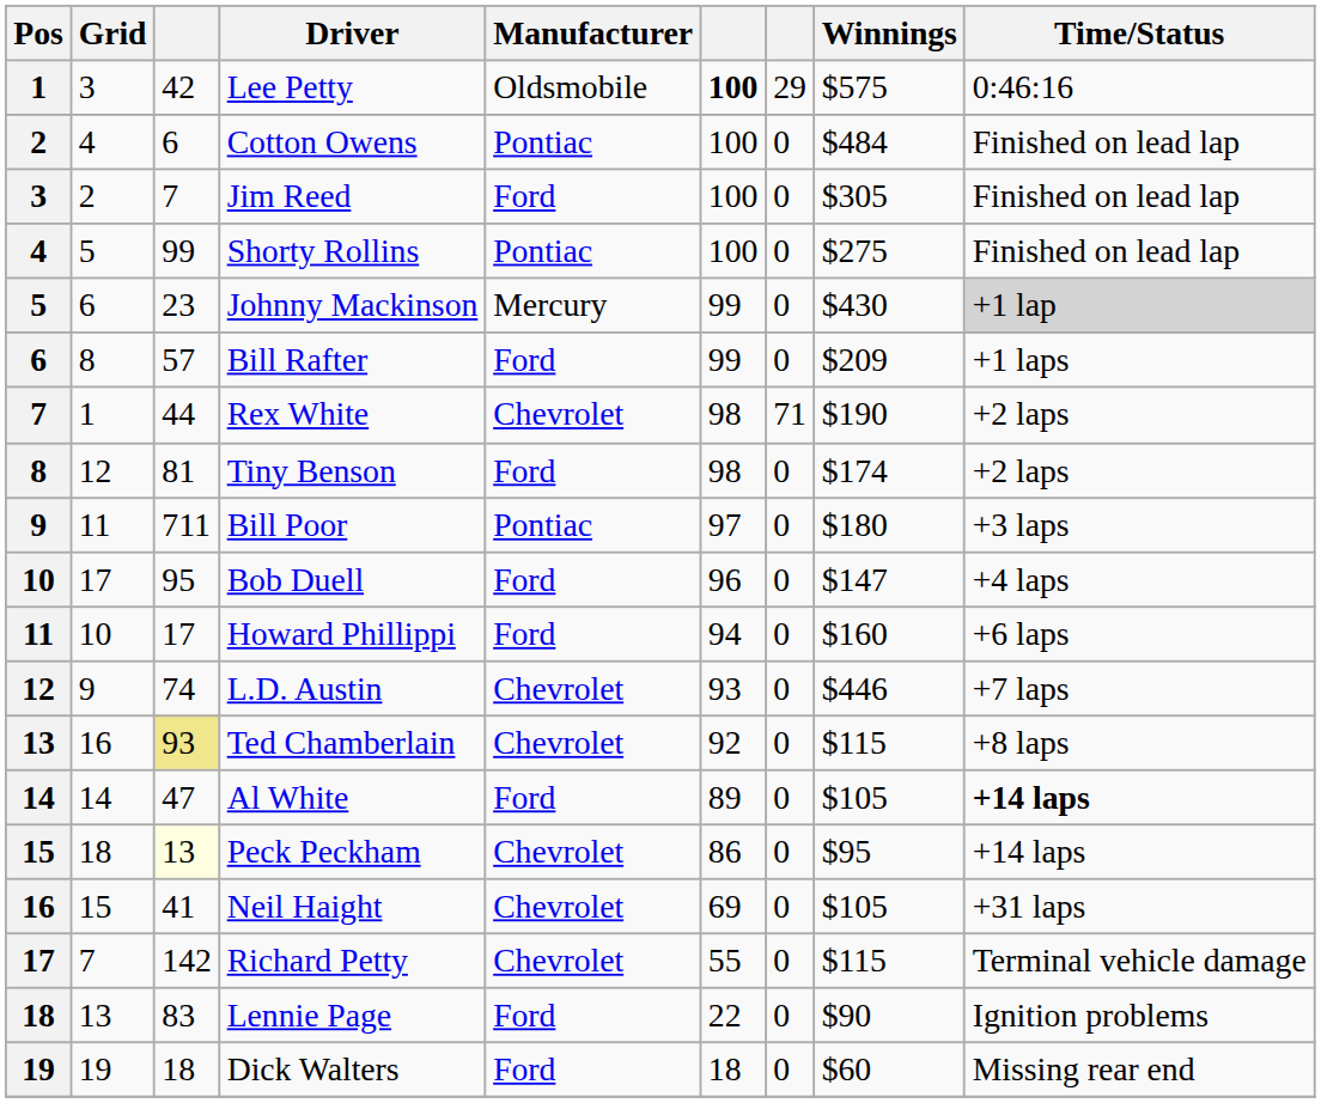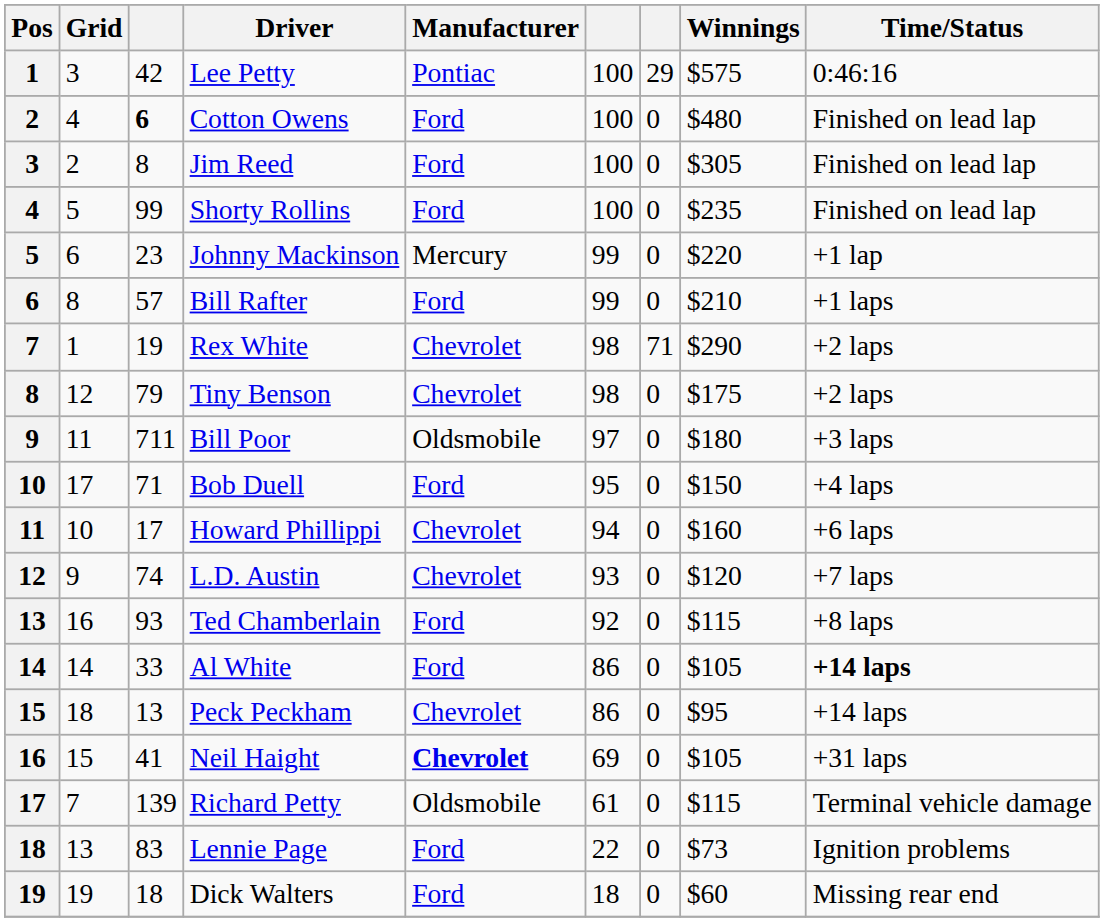 <table class="wikitable" style="font-size:95%">
 <tr>
 <th>Pos</th>
 <th>Grid</th>
 <th></th>
 <th>Driver</th>
 <th>Manufacturer</th>
 <th></th>
 <th></th>
 <th>Winnings</th>
 <th>Time/Status</th>
 </tr>
 <tr>
 <th>1</th>
 <td>3</td>
 <td>42</td>
 <td><a href='#'>Lee Petty</a></td>
-<td>Oldsmobile</td>
-<td><strong>100</strong></td>
+<td><a href='#'>Pontiac</a></td>
+<td>100</td>
 <td>29</td>
 <td>$575</td>
 <td>0:46:16</td>
 </tr>
 <tr>
 <th>2</th>
 <td>4</td>
-<td>6</td>
+<td><strong>6</strong></td>
 <td><a href='#'>Cotton Owens</a></td>
-<td><a href='#'>Pontiac</a></td>
+<td><a href='#'>Ford</a></td>
 <td>100</td>
 <td>0</td>
-<td>$484</td>
+<td>$480</td>
 <td>Finished on lead lap</td>
 </tr>
 <tr>
 <th>3</th>
 <td>2</td>
-<td>7</td>
+<td>8</td>
 <td><a href='#'>Jim Reed</a></td>
 <td><a href='#'>Ford</a></td>
 <td>100</td>
 <td>0</td>
 <td>$305</td>
 <td>Finished on lead lap</td>
 </tr>
 <tr>
 <th>4</th>
 <td>5</td>
 <td>99</td>
 <td><a href='#'>Shorty Rollins</a></td>
-<td><a href='#'>Pontiac</a></td>
+<td><a href='#'>Ford</a></td>
 <td>100</td>
 <td>0</td>
-<td>$275</td>
+<td>$235</td>
 <td>Finished on lead lap</td>
 </tr>
 <tr>
 <th>5</th>
 <td>6</td>
 <td>23</td>
 <td><a href='#'>Johnny Mackinson</a></td>
 <td>Mercury</td>
 <td>99</td>
 <td>0</td>
-<td>$430</td>
-<td style="background: lightgrey;">+1 lap</td>
+<td>$220</td>
+<td>+1 lap</td>
 </tr>
 <tr>
 <th>6</th>
 <td>8</td>
 <td>57</td>
 <td><a href='#'>Bill Rafter</a></td>
 <td><a href='#'>Ford</a></td>
 <td>99</td>
 <td>0</td>
-<td>$209</td>
+<td>$210</td>
 <td>+1 laps</td>
 </tr>
 <tr>
 <th>7</th>
 <td>1</td>
-<td>44</td>
+<td>19</td>
 <td><a href='#'>Rex White</a></td>
 <td><a href='#'>Chevrolet</a></td>
 <td>98</td>
 <td>71</td>
-<td>$190</td>
+<td>$290</td>
 <td>+2 laps</td>
 </tr>
 <tr>
 <th>8</th>
 <td>12</td>
-<td>81</td>
+<td>79</td>
 <td><a href='#'>Tiny Benson</a></td>
-<td><a href='#'>Ford</a></td>
+<td><a href='#'>Chevrolet</a></td>
 <td>98</td>
 <td>0</td>
-<td>$174</td>
+<td>$175</td>
 <td>+2 laps</td>
 </tr>
 <tr>
 <th>9</th>
 <td>11</td>
 <td>711</td>
 <td><a href='#'>Bill Poor</a></td>
-<td><a href='#'>Pontiac</a></td>
+<td>Oldsmobile</td>
 <td>97</td>
 <td>0</td>
 <td>$180</td>
 <td>+3 laps</td>
 </tr>
 <tr>
 <th>10</th>
 <td>17</td>
-<td>95</td>
+<td>71</td>
 <td><a href='#'>Bob Duell</a></td>
 <td><a href='#'>Ford</a></td>
-<td>96</td>
+<td>95</td>
 <td>0</td>
-<td>$147</td>
+<td>$150</td>
 <td>+4 laps</td>
 </tr>
 <tr>
 <th>11</th>
 <td>10</td>
 <td>17</td>
 <td><a href='#'>Howard Phillippi</a></td>
-<td><a href='#'>Ford</a></td>
+<td><a href='#'>Chevrolet</a></td>
 <td>94</td>
 <td>0</td>
 <td>$160</td>
 <td>+6 laps</td>
 </tr>
 <tr>
 <th>12</th>
 <td>9</td>
 <td>74</td>
 <td><a href='#'>L.D. Austin</a></td>
 <td><a href='#'>Chevrolet</a></td>
 <td>93</td>
 <td>0</td>
-<td>$446</td>
+<td>$120</td>
 <td>+7 laps</td>
 </tr>
 <tr>
 <th>13</th>
 <td>16</td>
-<td style="background: khaki;">93</td>
+<td>93</td>
 <td><a href='#'>Ted Chamberlain</a></td>
-<td><a href='#'>Chevrolet</a></td>
+<td><a href='#'>Ford</a></td>
 <td>92</td>
 <td>0</td>
 <td>$115</td>
 <td>+8 laps</td>
 </tr>
 <tr>
 <th>14</th>
 <td>14</td>
-<td>47</td>
+<td>33</td>
 <td><a href='#'>Al White</a></td>
 <td><a href='#'>Ford</a></td>
-<td>89</td>
+<td>86</td>
 <td>0</td>
 <td>$105</td>
 <td><strong>+14 laps</strong></td>
 </tr>
 <tr>
 <th>15</th>
 <td>18</td>
-<td style="background: lightyellow;">13</td>
+<td>13</td>
 <td><a href='#'>Peck Peckham</a></td>
 <td><a href='#'>Chevrolet</a></td>
 <td>86</td>
 <td>0</td>
 <td>$95</td>
 <td>+14 laps</td>
 </tr>
 <tr>
 <th>16</th>
 <td>15</td>
 <td>41</td>
 <td><a href='#'>Neil Haight</a></td>
-<td><a href='#'>Chevrolet</a></td>
+<td><strong><a href='#'>Chevrolet</a></strong></td>
 <td>69</td>
 <td>0</td>
 <td>$105</td>
 <td>+31 laps</td>
 </tr>
 <tr>
 <th>17</th>
 <td>7</td>
-<td>142</td>
+<td>139</td>
 <td><a href='#'>Richard Petty</a></td>
-<td><a href='#'>Chevrolet</a></td>
-<td>55</td>
+<td>Oldsmobile</td>
+<td>61</td>
 <td>0</td>
 <td>$115</td>
 <td>Terminal vehicle damage</td>
 </tr>
 <tr>
 <th>18</th>
 <td>13</td>
 <td>83</td>
 <td><a href='#'>Lennie Page</a></td>
 <td><a href='#'>Ford</a></td>
 <td>22</td>
 <td>0</td>
-<td>$90</td>
+<td>$73</td>
 <td>Ignition problems</td>
 </tr>
 <tr>
 <th>19</th>
 <td>19</td>
 <td>18</td>
 <td>Dick Walters</td>
 <td><a href='#'>Ford</a></td>
 <td>18</td>
 <td>0</td>
 <td>$60</td>
 <td>Missing rear end</td>
 </tr>
 <tr>
 </tr>
 </table>
